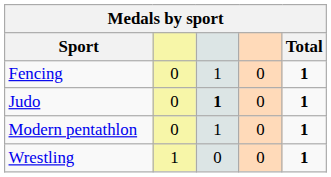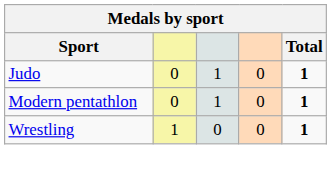 <table class="wikitable" style="font-size:90%; text-align:center;">
 <tr>
 <th colspan="5">Medals by sport</th>
 </tr>
 <tr>
 <th width="120">Sport</th>
 <th scope="col" width="30" style="background:#F7F6A8;"></th>
 <th scope="col" width="30" style="background:#DCE5E5;"></th>
 <th scope="col" width="30" style="background:#FFDAB9;"></th>
 <th width="30">Total</th>
 </tr>
 <tr>
-<td align="left"><a href='#'>Fencing</a></td>
+<td align="left"><a href='#'>Judo</a></td>
 <td style="background:#F7F6A8;">0</td>
 <td style="background:#DCE5E5;">1</td>
-<td style="background:#FFDAB9;">0</td>
-<td><strong>1</strong></td>
-</tr>
-<tr>
-<td align="left"><a href='#'>Judo</a></td>
-<td style="background:#F7F6A8;">0</td>
-<td style="background:#DCE5E5;"><strong>1</strong></td>
 <td style="background:#FFDAB9;">0</td>
 <td><strong>1</strong></td>
 </tr>
 <tr>
 <td align="left"><a href='#'>Modern pentathlon</a></td>
 <td style="background:#F7F6A8;">0</td>
 <td style="background:#DCE5E5;">1</td>
 <td style="background:#FFDAB9;">0</td>
 <td><strong>1</strong></td>
 </tr>
 <tr>
 <td align="left"><a href='#'>Wrestling</a></td>
 <td style="background:#F7F6A8;">1</td>
 <td style="background:#DCE5E5;">0</td>
 <td style="background:#FFDAB9;">0</td>
 <td><strong>1</strong></td>
 </tr>
 </table>
